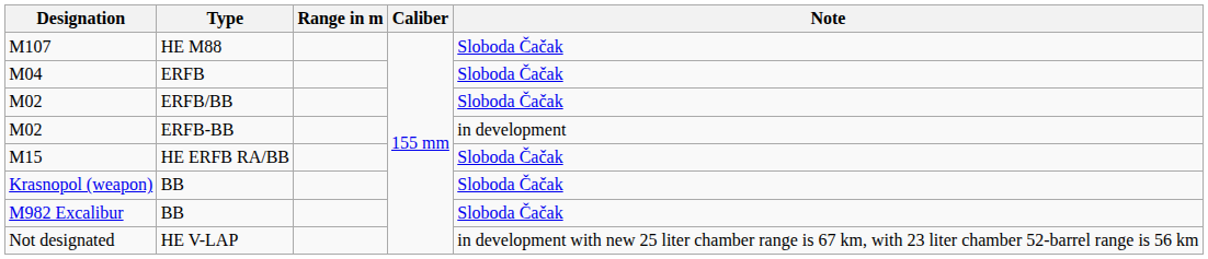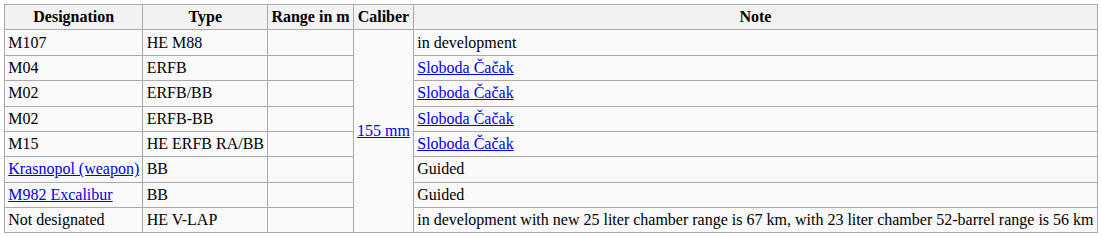 <table class="wikitable sortable">
 <tr>
 <th>Designation</th>
 <th>Type</th>
 <th>Range in m</th>
 <th>Caliber</th>
 <th>Note</th>
 </tr>
 <tr>
 <td>M107</td>
 <td>HE M88</td>
 <td></td>
 <td rowspan= "8"><a href='#'>155 mm</a></td>
-<td><a href='#'>Sloboda Čačak</a></td>
+<td>in development </td>
 </tr>
 <tr>
 <td>M04</td>
 <td>ERFB</td>
 <td></td>
 <td><a href='#'>Sloboda Čačak</a></td>
 </tr>
 <tr>
 <td>M02</td>
 <td>ERFB/BB</td>
 <td></td>
 <td><a href='#'>Sloboda Čačak</a></td>
 </tr>
 <tr>
 <td>M02</td>
 <td>ERFB-BB</td>
 <td></td>
-<td>in development </td>
+<td><a href='#'>Sloboda Čačak</a></td>
 </tr>
 <tr>
 <td>M15</td>
 <td>HE ERFB RA/BB</td>
 <td></td>
 <td><a href='#'>Sloboda Čačak</a></td>
 </tr>
 <tr>
 <td><a href='#'>Krasnopol (weapon)</a></td>
 <td>BB</td>
 <td></td>
-<td><a href='#'>Sloboda Čačak</a></td>
+<td>Guided</td>
 </tr>
 <tr>
 <td><a href='#'>M982 Excalibur</a></td>
 <td>BB</td>
 <td></td>
-<td><a href='#'>Sloboda Čačak</a></td>
+<td>Guided</td>
 </tr>
 <tr>
 <td>Not designated</td>
 <td>HE V-LAP</td>
 <td></td>
 <td>in development with new 25 liter chamber range is 67 km, with 23 liter chamber 52-barrel range is 56 km</td>
 </tr>
 </table>
